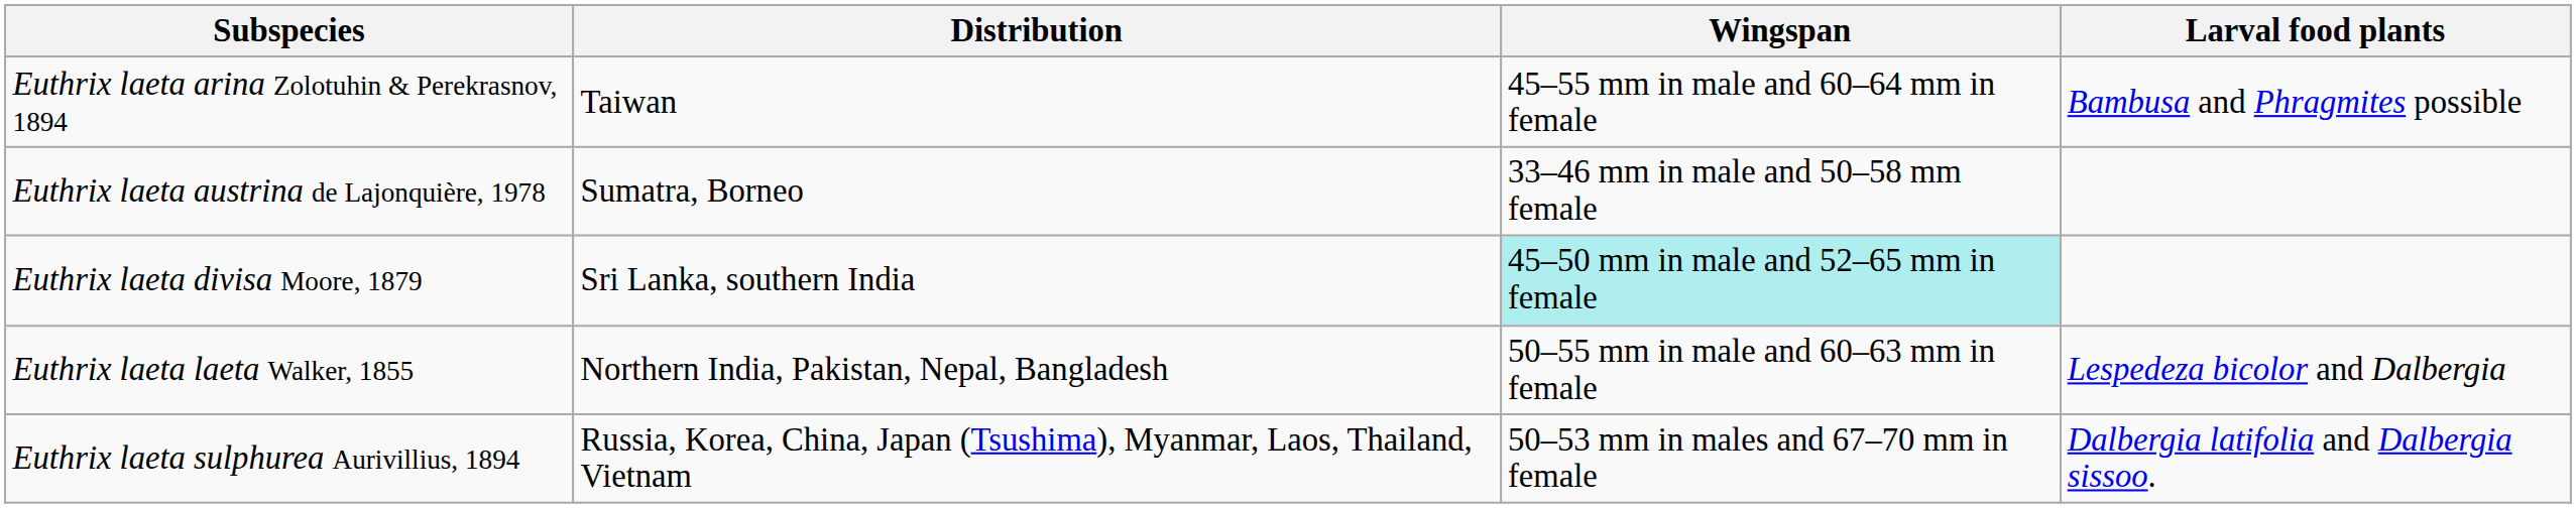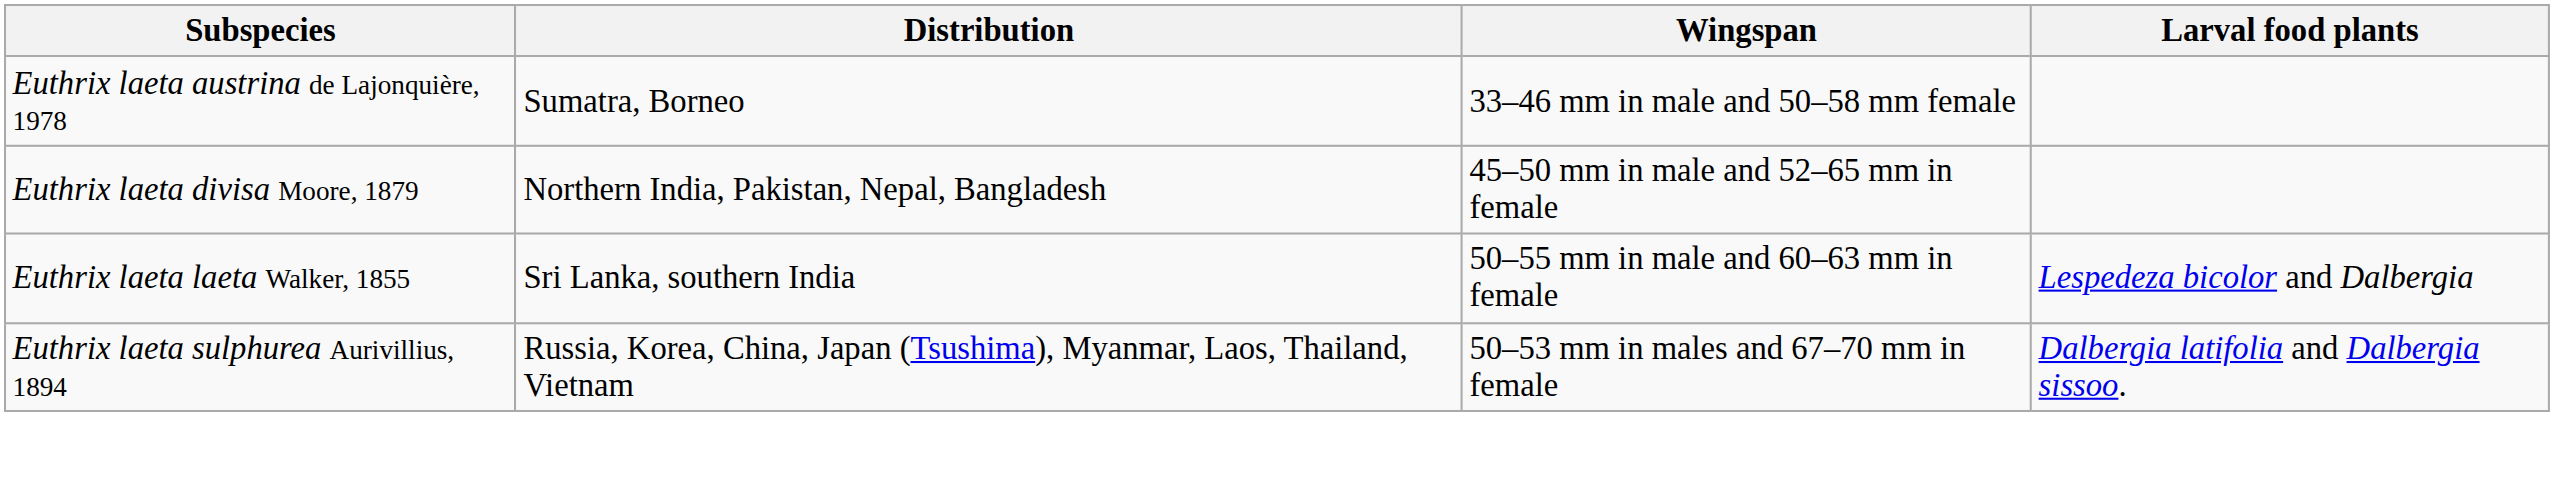 <table class="wikitable">
 <tr>
 <th>Subspecies</th>
 <th>Distribution</th>
 <th>Wingspan</th>
 <th>Larval food plants</th>
-</tr>
-<tr>
-<td><em>Euthrix laeta arina</em> <small>Zolotuhin & Perekrasnov, 1894</small></td>
-<td>Taiwan</td>
-<td>45–55 mm in male and 60–64 mm in female</td>
-<td><em><a href='#'>Bambusa</a></em> and <em><a href='#'>Phragmites</a></em> possible</td>
 </tr>
 <tr>
 <td><em>Euthrix laeta austrina</em> <small>de Lajonquière, 1978</small></td>
 <td>Sumatra, Borneo</td>
 <td>33–46 mm in male and 50–58 mm female</td>
 <td></td>
 </tr>
 <tr>
 <td><em>Euthrix laeta divisa</em> <small>Moore, 1879</small></td>
-<td>Sri Lanka, southern India</td>
-<td style="background: paleturquoise;">45–50 mm in male and 52–65 mm in female</td>
+<td>Northern India, Pakistan, Nepal, Bangladesh</td>
+<td>45–50 mm in male and 52–65 mm in female</td>
 <td></td>
 </tr>
 <tr>
 <td><em>Euthrix laeta laeta</em> <small>Walker, 1855</small></td>
-<td>Northern India, Pakistan, Nepal, Bangladesh</td>
+<td>Sri Lanka, southern India</td>
 <td>50–55 mm in male and 60–63 mm in female</td>
 <td><em><a href='#'>Lespedeza bicolor</a></em> and <em>Dalbergia</em></td>
 </tr>
 <tr>
 <td><em>Euthrix laeta sulphurea</em> <small>Aurivillius, 1894</small></td>
 <td>Russia, Korea, China, Japan (<a href='#'>Tsushima</a>), Myanmar, Laos, Thailand, Vietnam</td>
 <td>50–53 mm in males and 67–70 mm in female</td>
 <td><em><a href='#'>Dalbergia latifolia</a></em> and <em><a href='#'>Dalbergia sissoo</a></em>.</td>
 </tr>
 </table>
